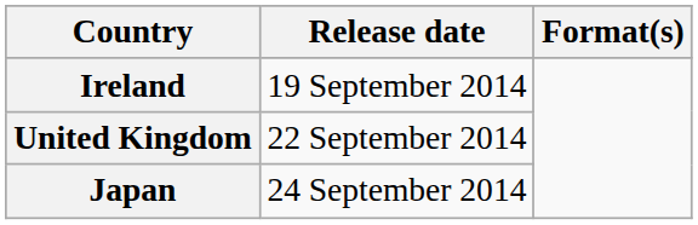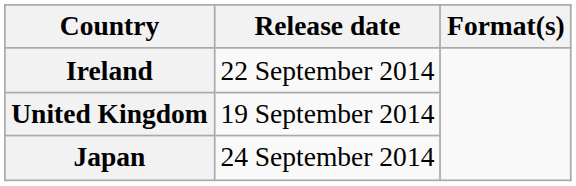 <table class="wikitable plainrowheaders">
 <tr>
 <th scope="col">Country</th>
 <th scope="col">Release date</th>
 <th scope="col">Format(s)</th>
 </tr>
 <tr>
 <th scope="row">Ireland</th>
-<td>19 September 2014</td>
+<td>22 September 2014</td>
 <td rowspan="3"></td>
 </tr>
 <tr>
 <th scope="row">United Kingdom</th>
-<td>22 September 2014</td>
+<td>19 September 2014</td>
 </tr>
 <tr>
 <th scope="row">Japan</th>
 <td>24 September 2014</td>
 </tr>
 </table>
